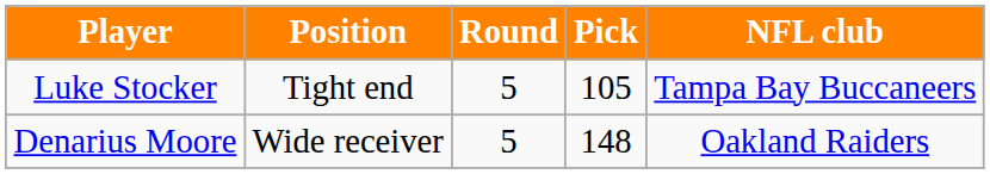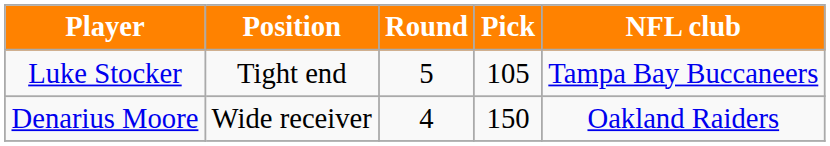 <table class="wikitable">
 <tr>
 <th style="background:#FF8200;color:#FFFFFF;">Player</th>
 <th style="background:#FF8200;color:#FFFFFF;">Position</th>
 <th style="background:#FF8200;color:#FFFFFF;">Round</th>
 <th style="background:#FF8200;color:#FFFFFF;">Pick</th>
 <th style="background:#FF8200;color:#FFFFFF;">NFL club</th>
 </tr>
 <tr align="center">
 <td><a href='#'>Luke Stocker</a></td>
 <td>Tight end</td>
 <td>5</td>
 <td>105</td>
 <td><a href='#'>Tampa Bay Buccaneers</a></td>
 </tr>
 <tr align="center">
 <td><a href='#'>Denarius Moore</a></td>
 <td>Wide receiver</td>
-<td>5</td>
-<td>148</td>
+<td>4</td>
+<td>150</td>
 <td><a href='#'>Oakland Raiders</a></td>
 </tr>
 </table>
